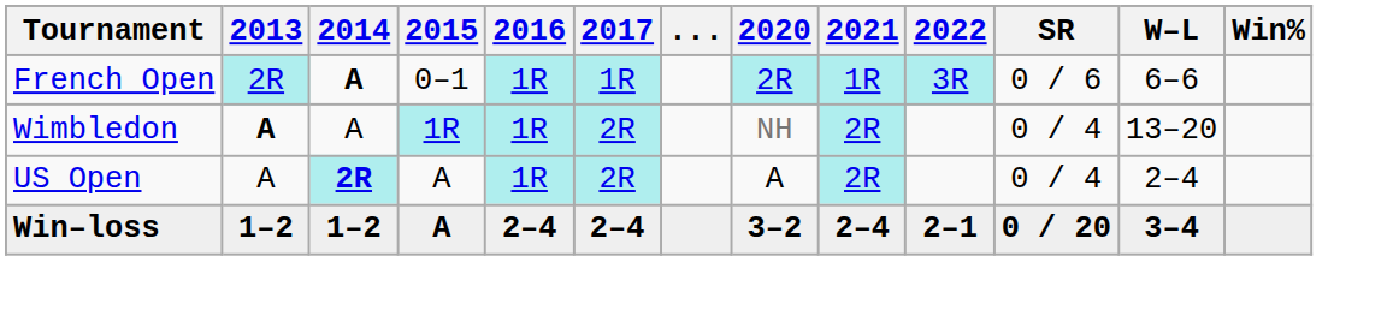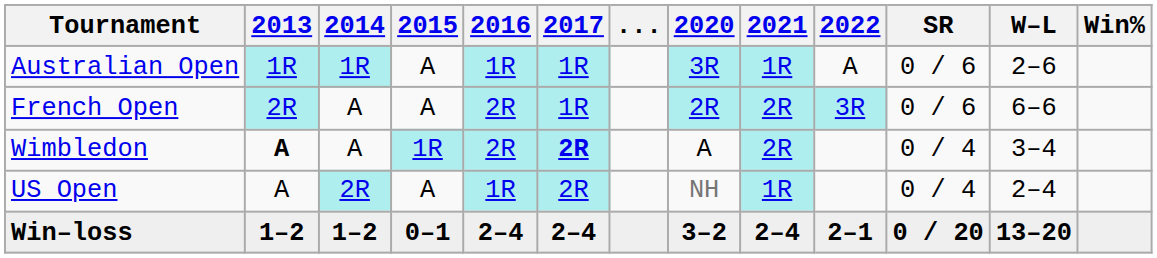 <table class=wikitable style=text-align:center;>
 <tr>
 <th>Tournament</th>
 <th><a href='#'>2013</a></th>
 <th><a href='#'>2014</a></th>
 <th><a href='#'>2015</a></th>
 <th><a href='#'>2016</a></th>
 <th><a href='#'>2017</a></th>
 <th>...</th>
 <th><a href='#'>2020</a></th>
 <th><a href='#'>2021</a></th>
 <th><a href='#'>2022</a></th>
 <th>SR</th>
 <th>W–L</th>
 <th>Win%</th>
 </tr>
 <tr>
-<td align=left><a href='#'>French Open</a></td>
-<td bgcolor=#afeeee><a href='#'>2R</a></td>
-<td><strong>A</strong></td>
-<td>0–1</td>
+<td align=left><a href='#'>Australian Open</a></td>
+<td bgcolor=#afeeee><a href='#'>1R</a></td>
+<td bgcolor=#afeeee><a href='#'>1R</a></td>
+<td>A</td>
 <td bgcolor=#afeeee><a href='#'>1R</a></td>
 <td bgcolor=#afeeee><a href='#'>1R</a></td>
 <td></td>
+<td bgcolor=#afeeee><a href='#'>3R</a></td>
+<td bgcolor=#afeeee><a href='#'>1R</a></td>
+<td>A</td>
+<td>0 / 6</td>
+<td>2–6</td>
+<td></td>
+</tr>
+<tr>
+<td align=left><a href='#'>French Open</a></td>
+<td bgcolor=#afeeee><a href='#'>2R</a></td>
+<td>A</td>
+<td>A</td>
 <td bgcolor=#afeeee><a href='#'>2R</a></td>
 <td bgcolor=#afeeee><a href='#'>1R</a></td>
+<td></td>
+<td bgcolor=#afeeee><a href='#'>2R</a></td>
+<td bgcolor=#afeeee><a href='#'>2R</a></td>
 <td bgcolor=#afeeee><a href='#'>3R</a></td>
 <td>0 / 6</td>
 <td>6–6</td>
 <td></td>
 </tr>
 <tr>
 <td align=left><a href='#'>Wimbledon</a></td>
 <td><strong>A</strong></td>
 <td>A</td>
 <td bgcolor=#afeeee><a href='#'>1R</a></td>
-<td bgcolor=#afeeee><a href='#'>1R</a></td>
 <td bgcolor=#afeeee><a href='#'>2R</a></td>
+<td bgcolor=#afeeee><strong><a href='#'>2R</a></strong></td>
 <td></td>
-<td style="color:#767676;">NH</td>
+<td>A</td>
 <td bgcolor=afeeee><a href='#'>2R</a></td>
 <td></td>
 <td>0 / 4</td>
-<td>13–20</td>
+<td>3–4</td>
 <td></td>
 </tr>
 <tr>
 <td align=left><a href='#'>US Open</a></td>
 <td>A</td>
-<td bgcolor=#afeeee><strong><a href='#'>2R</a></strong></td>
+<td bgcolor=#afeeee><a href='#'>2R</a></td>
 <td>A</td>
 <td bgcolor=#afeeee><a href='#'>1R</a></td>
 <td bgcolor=#afeeee><a href='#'>2R</a></td>
 <td></td>
-<td>A</td>
-<td bgcolor=#afeeee><a href='#'>2R</a></td>
+<td style="color:#767676;">NH</td>
+<td bgcolor=#afeeee><a href='#'>1R</a></td>
 <td></td>
 <td>0 / 4</td>
 <td>2–4</td>
 <td></td>
 </tr>
 <tr style="background:#efefef; font-weight:bold;">
 <td align=left>Win–loss</td>
 <td>1–2</td>
 <td>1–2</td>
-<td>A</td>
+<td>0–1</td>
 <td>2–4</td>
 <td>2–4</td>
 <td></td>
 <td>3–2</td>
 <td>2–4</td>
 <td>2–1</td>
 <td>0 / 20</td>
-<td>3–4</td>
+<td>13–20</td>
 <td></td>
 </tr>
 </table>
